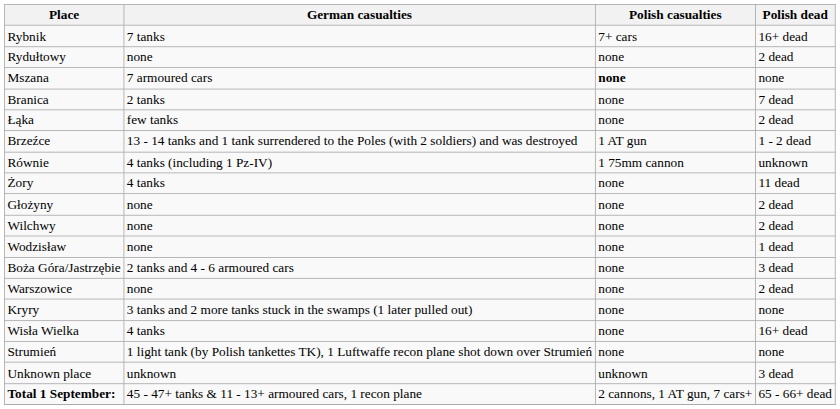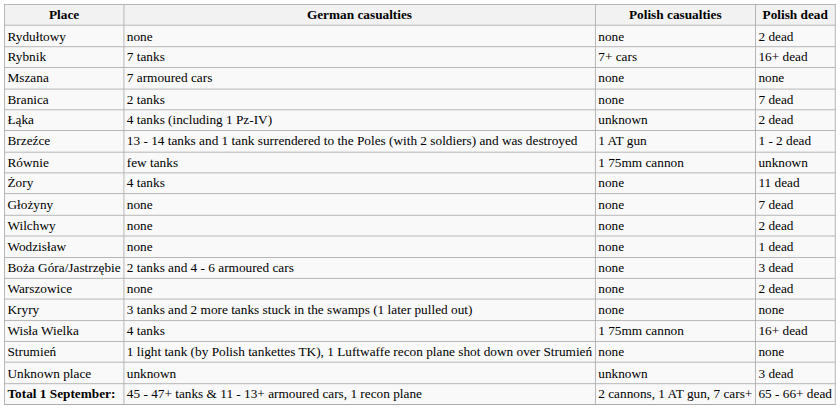 <table class="wikitable">
 <tr>
 <th>Place</th>
 <th>German casualties</th>
 <th>Polish casualties</th>
 <th>Polish dead</th>
 </tr>
 <tr>
+<td>Rydułtowy</td>
+<td>none</td>
+<td>none</td>
+<td>2 dead</td>
+</tr>
+<tr>
 <td>Rybnik</td>
 <td>7 tanks</td>
 <td>7+ cars</td>
 <td>16+ dead</td>
 </tr>
 <tr>
-<td>Rydułtowy</td>
-<td>none</td>
-<td>none</td>
-<td>2 dead</td>
-</tr>
-<tr>
 <td>Mszana</td>
 <td>7 armoured cars</td>
-<td><strong>none</strong></td>
+<td>none</td>
 <td>none</td>
 </tr>
 <tr>
 <td>Branica</td>
 <td>2 tanks</td>
 <td>none</td>
 <td>7 dead</td>
 </tr>
 <tr>
 <td>Łąka</td>
-<td>few tanks</td>
-<td>none</td>
+<td>4 tanks (including 1 Pz-IV)</td>
+<td>unknown</td>
 <td>2 dead</td>
 </tr>
 <tr>
 <td>Brzeźce</td>
 <td>13 - 14 tanks and 1 tank surrendered to the Poles (with 2 soldiers) and was destroyed</td>
 <td>1 AT gun</td>
 <td>1 - 2 dead</td>
 </tr>
 <tr>
 <td>Równie</td>
-<td>4 tanks (including 1 Pz-IV)</td>
+<td>few tanks</td>
 <td>1 75mm cannon</td>
 <td>unknown</td>
 </tr>
 <tr>
 <td>Żory</td>
 <td>4 tanks</td>
 <td>none</td>
 <td>11 dead</td>
 </tr>
 <tr>
 <td>Głożyny</td>
 <td>none</td>
 <td>none</td>
-<td>2 dead</td>
+<td>7 dead</td>
 </tr>
 <tr>
 <td>Wilchwy</td>
 <td>none</td>
 <td>none</td>
 <td>2 dead</td>
 </tr>
 <tr>
 <td>Wodzisław</td>
 <td>none</td>
 <td>none</td>
 <td>1 dead</td>
 </tr>
 <tr>
 <td>Boża Góra/Jastrzębie</td>
 <td>2 tanks and 4 - 6 armoured cars</td>
 <td>none</td>
 <td>3 dead</td>
 </tr>
 <tr>
 <td>Warszowice</td>
 <td>none</td>
 <td>none</td>
 <td>2 dead</td>
 </tr>
 <tr>
 <td>Kryry</td>
 <td>3 tanks and 2 more tanks stuck in the swamps (1 later pulled out)</td>
 <td>none</td>
 <td>none</td>
 </tr>
 <tr>
 <td>Wisła Wielka</td>
 <td>4 tanks</td>
-<td>none</td>
+<td>1 75mm cannon</td>
 <td>16+ dead</td>
 </tr>
 <tr>
 <td>Strumień</td>
 <td>1 light tank (by Polish tankettes TK), 1 Luftwaffe recon plane shot down over Strumień</td>
 <td>none</td>
 <td>none</td>
 </tr>
 <tr>
 <td>Unknown place</td>
 <td>unknown</td>
 <td>unknown</td>
 <td>3 dead</td>
 </tr>
 <tr>
 <td><strong>Total 1 September:</strong></td>
 <td>45 - 47+ tanks & 11 - 13+ armoured cars, 1 recon plane</td>
 <td>2 cannons, 1 AT gun, 7 cars+</td>
 <td>65 - 66+ dead</td>
 </tr>
 <tr>
 </tr>
 </table>
